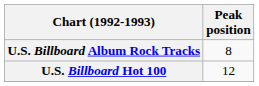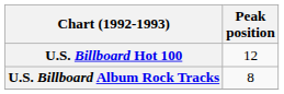 <table class="wikitable sortable plainrowheaders">
 <tr>
 <th>Chart (1992-1993)</th>
 <th>Peak<br>position</th>
 </tr>
 <tr>
+<th scope="row">U.S. <a href='#'><em>Billboard</em> Hot 100</a></th>
+<td align="center">12</td>
+</tr>
+<tr>
 <th scope="row">U.S. <em>Billboard</em> <a href='#'>Album Rock Tracks</a></th>
 <td align="center">8</td>
 </tr>
 <tr>
-<th scope="row">U.S. <a href='#'><em>Billboard</em> Hot 100</a></th>
-<td align="center">12</td>
-</tr>
-<tr>
 </tr>
 </table>
